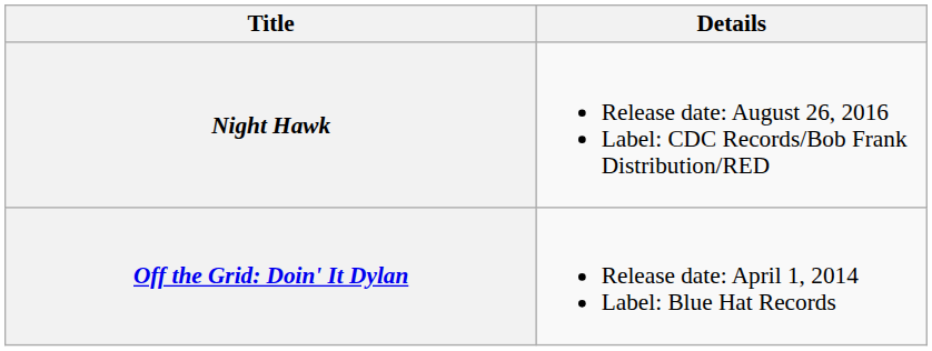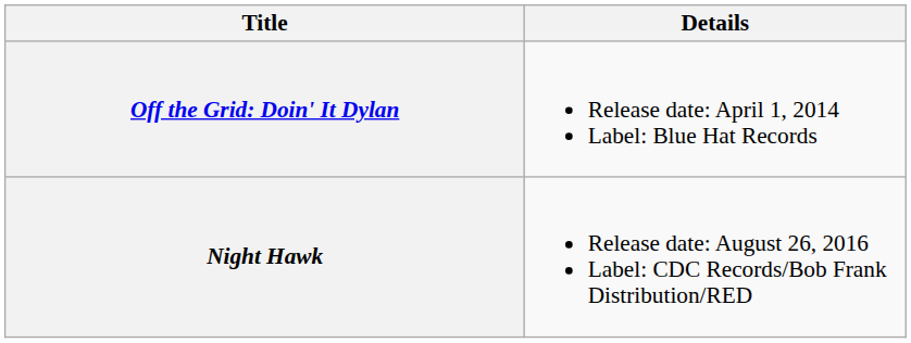 <table class="wikitable plainrowheaders">
 <tr>
 <th style="width:22em;">Title</th>
 <th style="width:16em;">Details</th>
 </tr>
 <tr>
+<th scope="row"><em><a href='#'>Off the Grid: Doin' It Dylan</a></em></th>
+<td><br><ul><li>Release date: April 1, 2014</li><li>Label: Blue Hat Records</li></ul></td>
+</tr>
+<tr>
 <th scope="row"><em>Night Hawk</em></th>
 <td><br><ul><li>Release date: August 26, 2016</li><li>Label: CDC Records/Bob Frank Distribution/RED</li></ul></td>
 </tr>
-<tr>
-<th scope="row"><em><a href='#'>Off the Grid: Doin' It Dylan</a></em></th>
-<td><br><ul><li>Release date: April 1, 2014</li><li>Label: Blue Hat Records</li></ul></td>
-</tr>
 </table>
